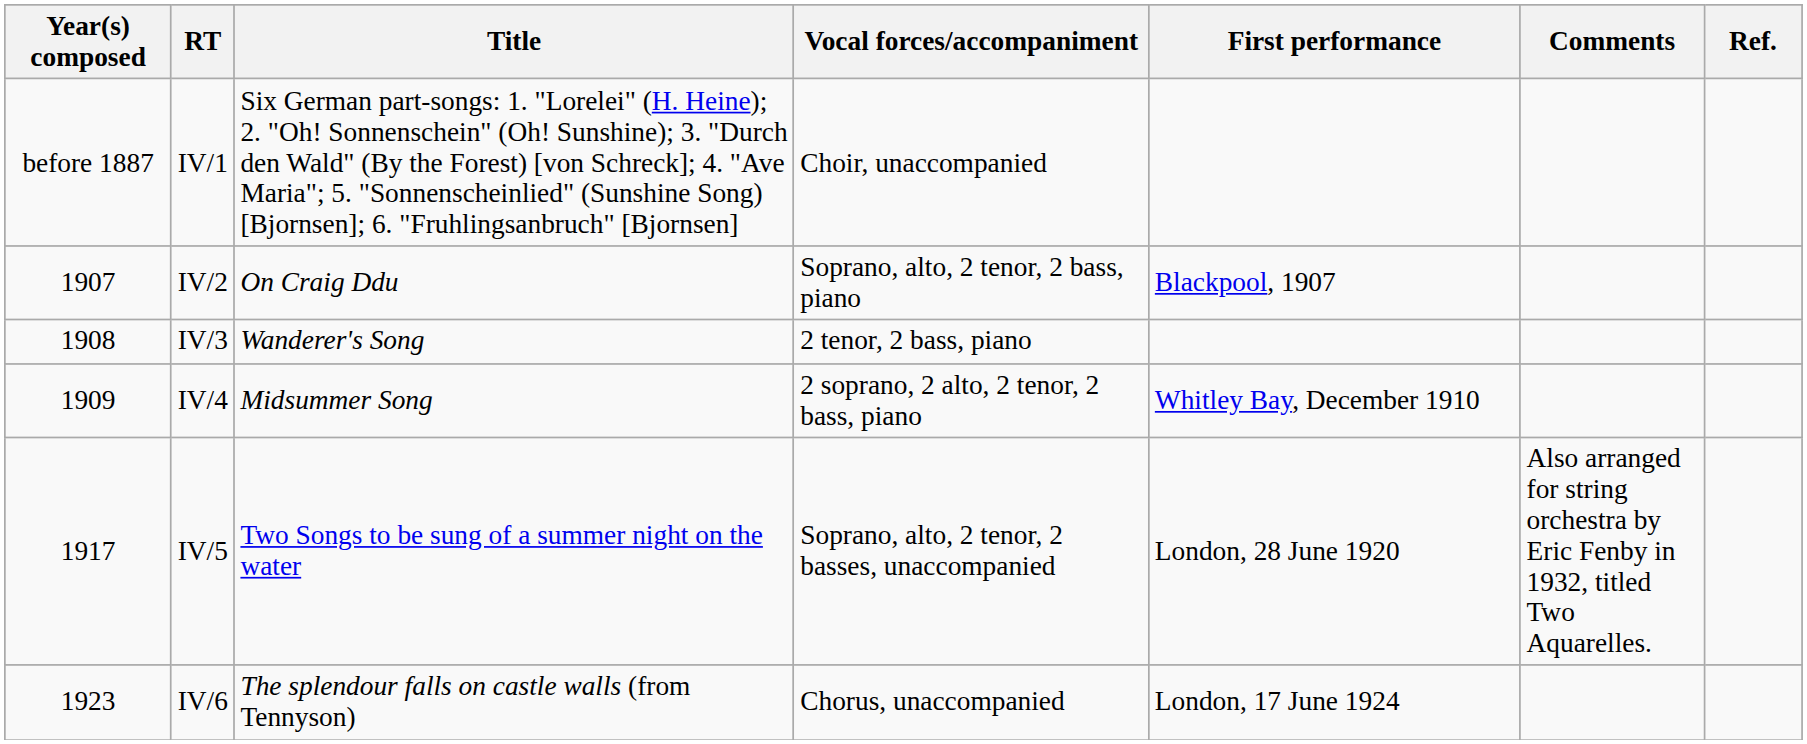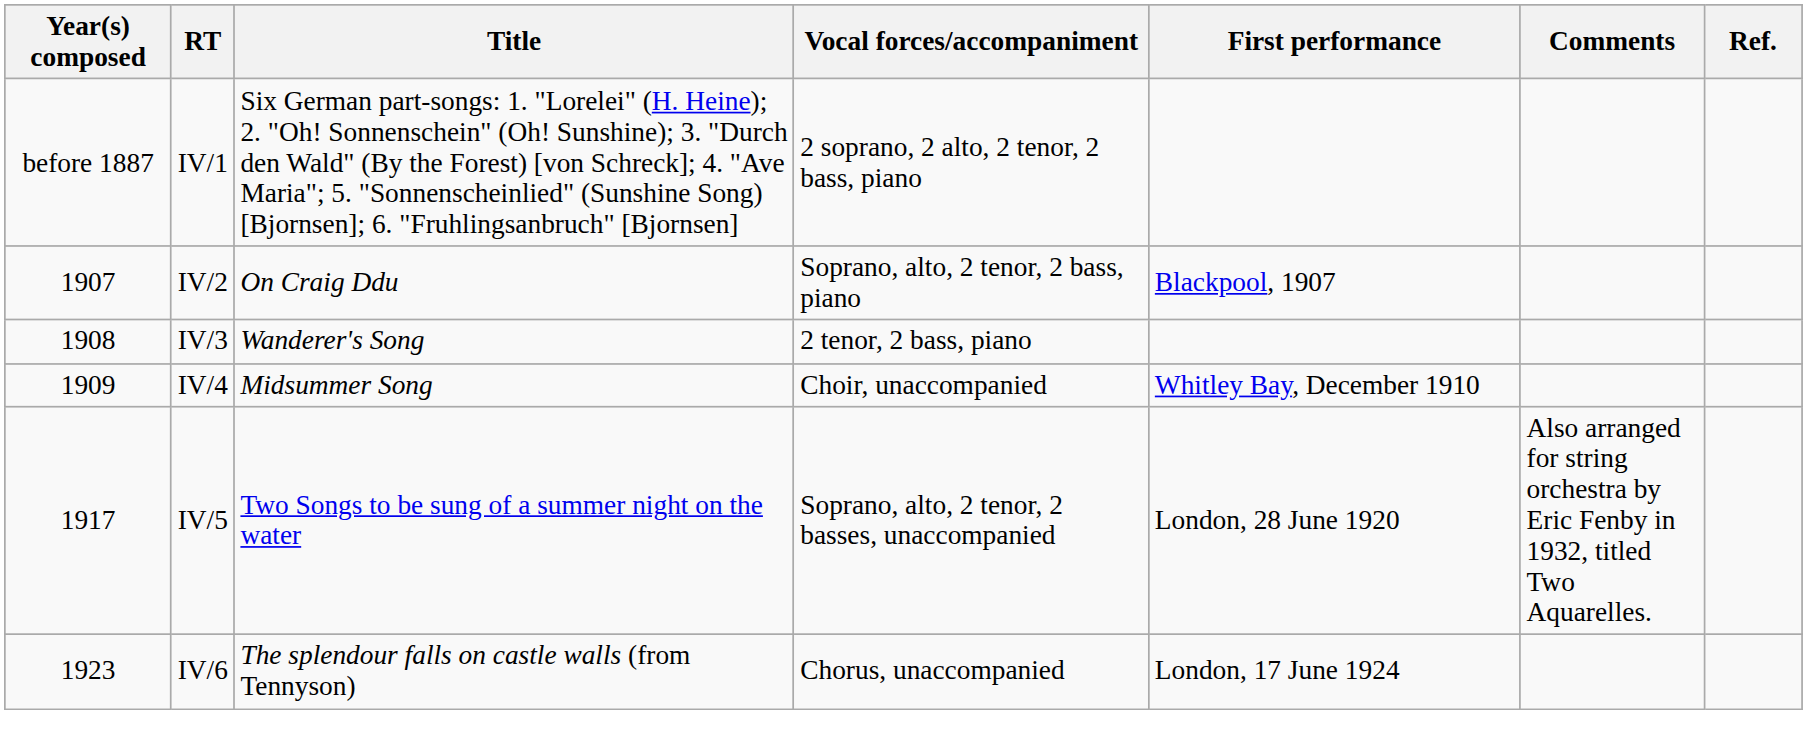 <table Class = "wikitable sortable">
 <tr>
 <th width="90">Year(s) composed</th>
 <th>RT</th>
 <th width="320">Title</th>
 <th width="200">Vocal forces/accompaniment</th>
 <th width="210">First performance</th>
 <th width="100">Comments</th>
 <th width= "50">Ref.</th>
 </tr>
 <tr>
 <td align= "center">before 1887</td>
 <td>IV/1</td>
 <td>Six German part-songs: 1. "Lorelei" (<a href='#'>H. Heine</a>); 2. "Oh! Sonnenschein" (Oh! Sunshine); 3. "Durch den Wald" (By the Forest) [von Schreck]; 4. "Ave Maria"; 5. "Sonnenscheinlied" (Sunshine Song) [Bjornsen]; 6. "Fruhlingsanbruch" [Bjornsen]</td>
-<td>Choir, unaccompanied</td>
+<td>2 soprano, 2 alto, 2 tenor, 2 bass, piano</td>
 <td></td>
 <td></td>
 <td></td>
 </tr>
 <tr>
 <td align= "center">1907</td>
 <td>IV/2</td>
 <td><em>On Craig Ddu</em></td>
 <td>Soprano, alto, 2 tenor, 2 bass, piano</td>
 <td><a href='#'>Blackpool</a>, 1907</td>
 <td></td>
 <td></td>
 </tr>
 <tr>
 <td align= "center">1908</td>
 <td>IV/3</td>
 <td><em>Wanderer's Song</em></td>
 <td>2 tenor, 2 bass, piano</td>
 <td></td>
 <td></td>
 <td></td>
 </tr>
 <tr>
 <td align= "center">1909</td>
 <td>IV/4</td>
 <td><em>Midsummer Song</em></td>
-<td>2 soprano, 2 alto, 2 tenor, 2 bass, piano</td>
+<td>Choir, unaccompanied</td>
 <td><a href='#'>Whitley Bay</a>, December 1910</td>
 <td></td>
 <td></td>
 </tr>
 <tr>
 <td align= "center">1917</td>
 <td>IV/5</td>
 <td><a href='#'>Two Songs to be sung of a summer night on the water</a></td>
 <td>Soprano, alto, 2 tenor, 2 basses, unaccompanied</td>
 <td>London, 28 June 1920</td>
 <td>Also arranged for string orchestra by Eric Fenby in 1932, titled Two Aquarelles.</td>
 <td></td>
 </tr>
 <tr>
 <td align= "center">1923</td>
 <td>IV/6</td>
 <td><em>The splendour falls on castle walls</em> (from Tennyson)</td>
 <td>Chorus, unaccompanied</td>
 <td>London, 17 June 1924</td>
 <td></td>
 <td></td>
 </tr>
 </table>
